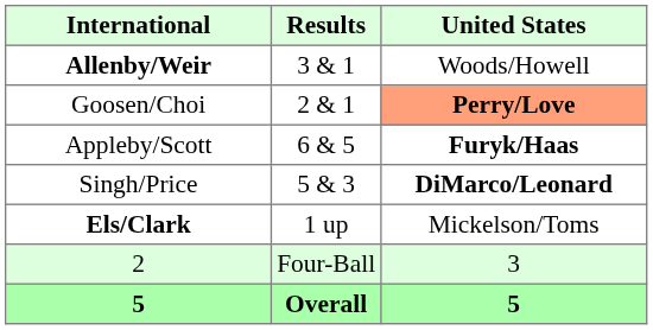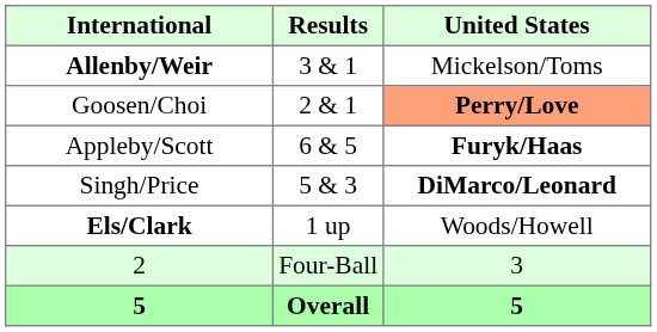 <table border="1" cellpadding="3" style="border-collapse:collapse; text-align:center;">
 <tr style="background:#ddffdd;">
 <th width=160>International</th>
 <th>Results</th>
 <th width=160>United States</th>
 </tr>
 <tr>
 <td><strong>Allenby/Weir</strong></td>
 <td>3 & 1</td>
-<td>Woods/Howell</td>
+<td>Mickelson/Toms</td>
 </tr>
 <tr>
 <td>Goosen/Choi</td>
 <td>2 & 1</td>
 <td style="background: lightsalmon;"><strong>Perry/Love</strong></td>
 </tr>
 <tr>
 <td>Appleby/Scott</td>
 <td>6 & 5</td>
 <td><strong>Furyk/Haas</strong></td>
 </tr>
 <tr>
 <td>Singh/Price</td>
 <td>5 & 3</td>
 <td><strong>DiMarco/Leonard</strong></td>
 </tr>
 <tr>
 <td><strong>Els/Clark</strong></td>
 <td>1 up</td>
-<td>Mickelson/Toms</td>
+<td>Woods/Howell</td>
 </tr>
 <tr style="background:#ddffdd;">
 <td>2</td>
 <td>Four-Ball</td>
 <td>3</td>
 </tr>
 <tr style="background:#aaffaa;">
 <th>5</th>
 <th>Overall</th>
 <th>5</th>
 </tr>
 </table>
